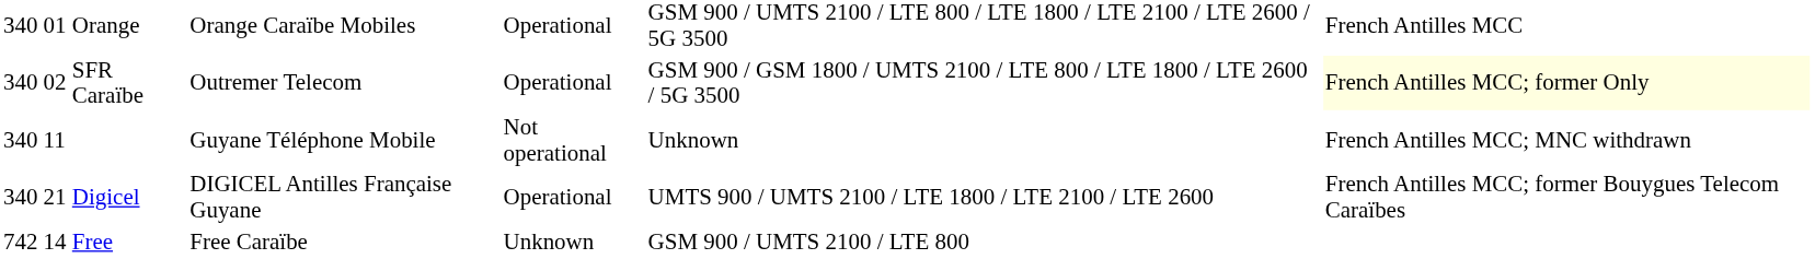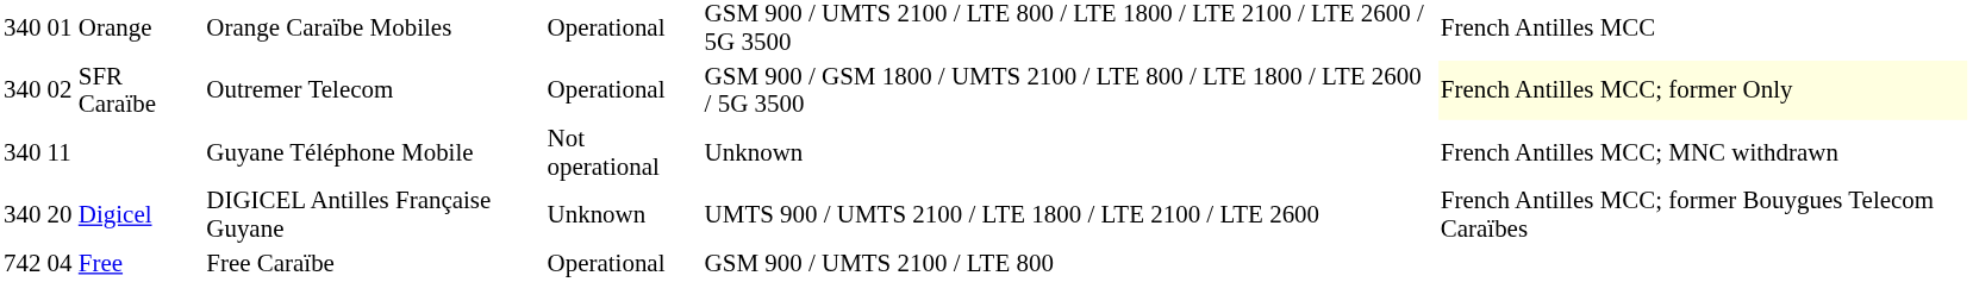 <table>
 <tr>
 <td>340</td>
 <td>01</td>
 <td>Orange</td>
 <td>Orange Caraïbe Mobiles</td>
 <td>Operational</td>
 <td>GSM 900 / UMTS 2100 / LTE 800 / LTE 1800 / LTE 2100 / LTE 2600 / 5G 3500</td>
 <td>French Antilles MCC</td>
 </tr>
 <tr>
 <td>340</td>
 <td>02</td>
 <td>SFR Caraïbe</td>
 <td>Outremer Telecom</td>
 <td>Operational</td>
 <td>GSM 900 / GSM 1800 / UMTS 2100 / LTE 800 / LTE 1800 / LTE 2600 / 5G 3500</td>
 <td style="background: lightyellow;">French Antilles MCC; former Only</td>
 </tr>
 <tr>
 <td>340</td>
 <td>11</td>
 <td></td>
 <td>Guyane Téléphone Mobile</td>
 <td>Not operational</td>
 <td>Unknown</td>
 <td>French Antilles MCC; MNC withdrawn</td>
 </tr>
 <tr>
 <td>340</td>
-<td>21</td>
+<td>20</td>
 <td><a href='#'>Digicel</a></td>
 <td>DIGICEL Antilles Française Guyane</td>
-<td>Operational</td>
+<td>Unknown</td>
 <td>UMTS 900 / UMTS 2100 / LTE 1800 / LTE 2100 / LTE 2600</td>
 <td>French Antilles MCC; former Bouygues Telecom Caraïbes </td>
 </tr>
 <tr>
 <td>742</td>
-<td>14</td>
+<td>04</td>
 <td><a href='#'>Free</a></td>
 <td>Free Caraïbe</td>
-<td>Unknown</td>
+<td>Operational</td>
 <td>GSM 900 / UMTS 2100 / LTE 800</td>
 <td></td>
 </tr>
 <tr>
 </tr>
 </table>
